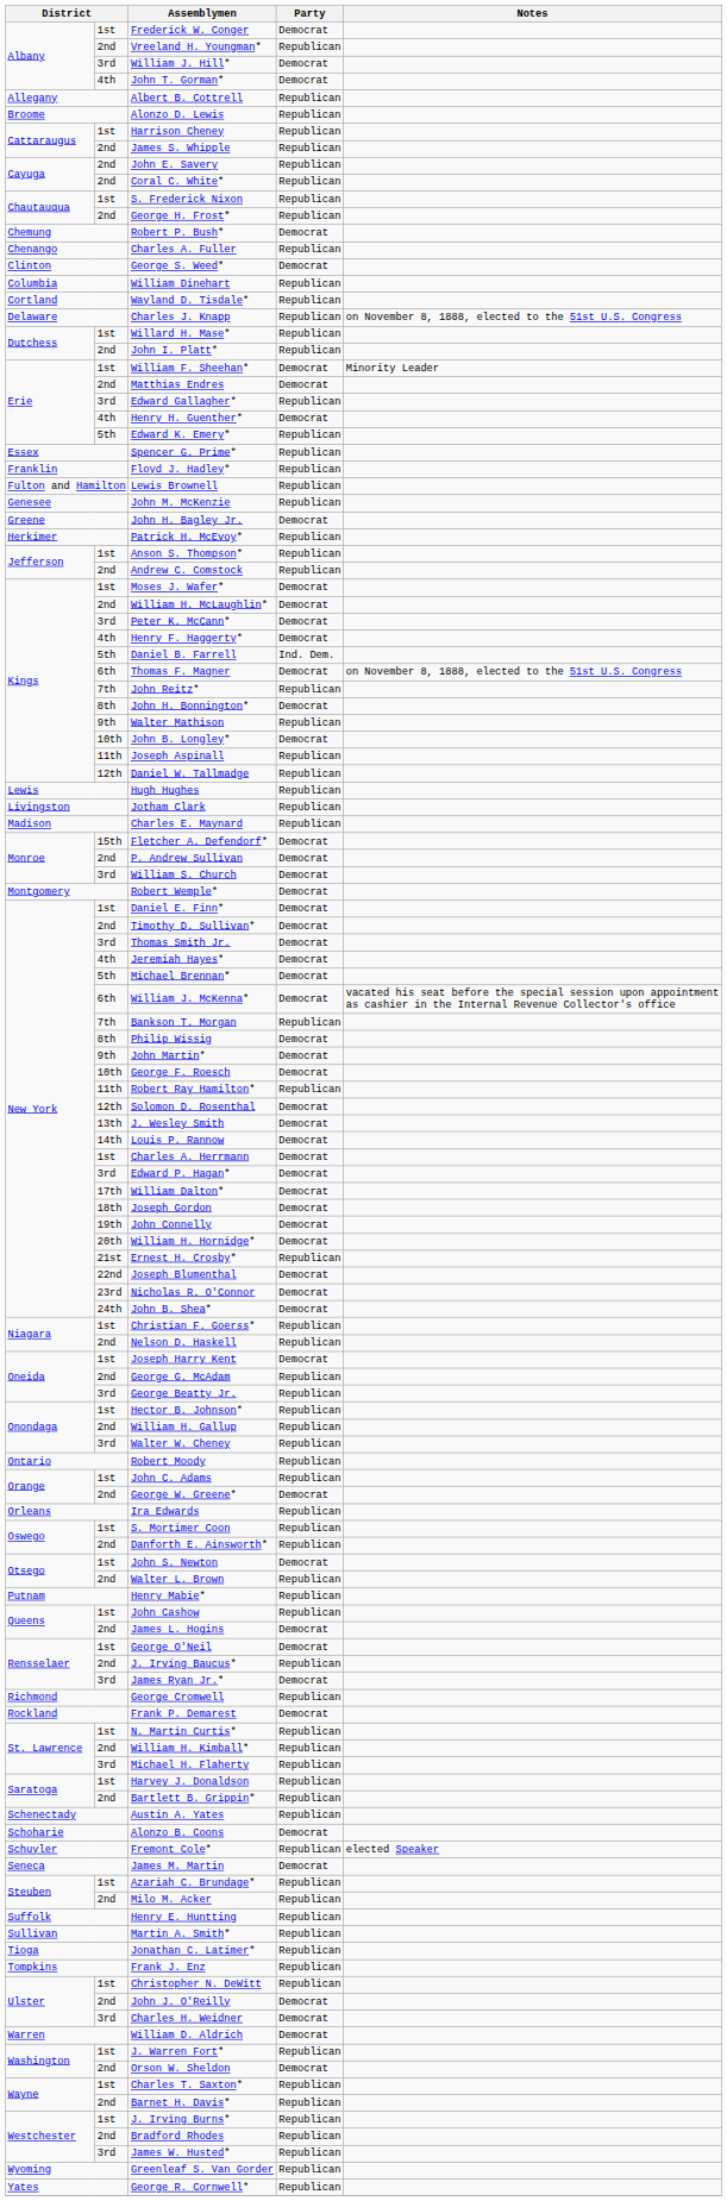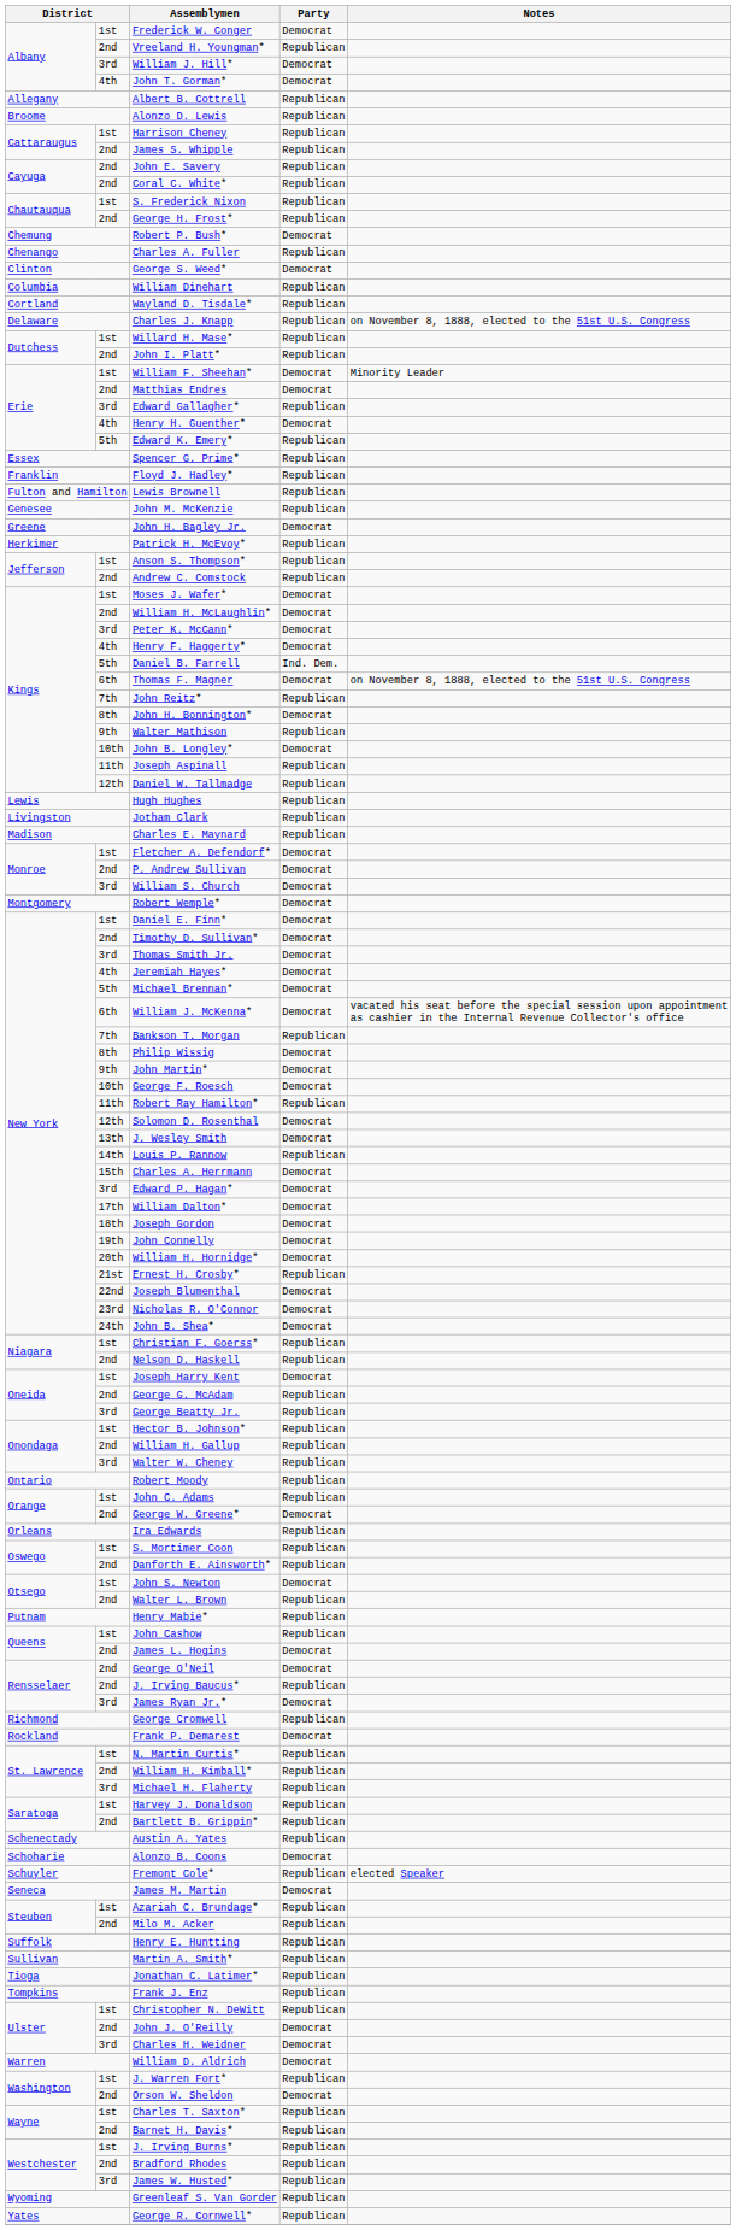 <table class=wikitable>
 <tr>
 <th colspan="2">District</th>
 <th>Assemblymen</th>
 <th>Party</th>
 <th>Notes</th>
 </tr>
 <tr>
 <td rowspan="4"><a href='#'>Albany</a></td>
 <td>1st</td>
 <td><a href='#'>Frederick W. Conger</a></td>
 <td>Democrat</td>
 <td></td>
 </tr>
 <tr>
 <td>2nd</td>
 <td><a href='#'>Vreeland H. Youngman</a>*</td>
 <td>Republican</td>
 <td></td>
 </tr>
 <tr>
 <td>3rd</td>
 <td><a href='#'>William J. Hill</a>*</td>
 <td>Democrat</td>
 <td></td>
 </tr>
 <tr>
 <td>4th</td>
 <td><a href='#'>John T. Gorman</a>*</td>
 <td>Democrat</td>
 <td></td>
 </tr>
 <tr>
 <td colspan="2"><a href='#'>Allegany</a></td>
 <td><a href='#'>Albert B. Cottrell</a></td>
 <td>Republican</td>
 <td></td>
 </tr>
 <tr>
 <td colspan="2"><a href='#'>Broome</a></td>
 <td><a href='#'>Alonzo D. Lewis</a></td>
 <td>Republican</td>
 <td></td>
 </tr>
 <tr>
 <td rowspan="2"><a href='#'>Cattaraugus</a></td>
 <td>1st</td>
 <td><a href='#'>Harrison Cheney</a></td>
 <td>Republican</td>
 <td></td>
 </tr>
 <tr>
 <td>2nd</td>
 <td><a href='#'>James S. Whipple</a></td>
 <td>Republican</td>
 <td></td>
 </tr>
 <tr>
 <td rowspan="2"><a href='#'>Cayuga</a></td>
 <td>2nd</td>
 <td><a href='#'>John E. Savery</a></td>
 <td>Republican</td>
 <td></td>
 </tr>
 <tr>
 <td>2nd</td>
 <td><a href='#'>Coral C. White</a>*</td>
 <td>Republican</td>
 <td></td>
 </tr>
 <tr>
 <td rowspan="2"><a href='#'>Chautauqua</a></td>
 <td>1st</td>
 <td><a href='#'>S. Frederick Nixon</a></td>
 <td>Republican</td>
 <td></td>
 </tr>
 <tr>
 <td>2nd</td>
 <td><a href='#'>George H. Frost</a>*</td>
 <td>Republican</td>
 <td></td>
 </tr>
 <tr>
 <td colspan="2"><a href='#'>Chemung</a></td>
 <td><a href='#'>Robert P. Bush</a>*</td>
 <td>Democrat</td>
 <td></td>
 </tr>
 <tr>
 <td colspan="2"><a href='#'>Chenango</a></td>
 <td><a href='#'>Charles A. Fuller</a></td>
 <td>Republican</td>
 <td></td>
 </tr>
 <tr>
 <td colspan="2"><a href='#'>Clinton</a></td>
 <td><a href='#'>George S. Weed</a>*</td>
 <td>Democrat</td>
 <td></td>
 </tr>
 <tr>
 <td colspan="2"><a href='#'>Columbia</a></td>
 <td><a href='#'>William Dinehart</a></td>
 <td>Republican</td>
 <td></td>
 </tr>
 <tr>
 <td colspan="2"><a href='#'>Cortland</a></td>
 <td><a href='#'>Wayland D. Tisdale</a>*</td>
 <td>Republican</td>
 <td></td>
 </tr>
 <tr>
 <td colspan="2"><a href='#'>Delaware</a></td>
 <td><a href='#'>Charles J. Knapp</a></td>
 <td>Republican</td>
 <td>on November 8, 1888, elected to the <a href='#'>51st U.S. Congress</a></td>
 </tr>
 <tr>
 <td rowspan="2"><a href='#'>Dutchess</a></td>
 <td>1st</td>
 <td><a href='#'>Willard H. Mase</a>*</td>
 <td>Republican</td>
 <td></td>
 </tr>
 <tr>
 <td>2nd</td>
 <td><a href='#'>John I. Platt</a>*</td>
 <td>Republican</td>
 <td></td>
 </tr>
 <tr>
 <td rowspan="5"><a href='#'>Erie</a></td>
 <td>1st</td>
 <td><a href='#'>William F. Sheehan</a>*</td>
 <td>Democrat</td>
 <td>Minority Leader</td>
 </tr>
 <tr>
 <td>2nd</td>
 <td><a href='#'>Matthias Endres</a></td>
 <td>Democrat</td>
 <td></td>
 </tr>
 <tr>
 <td>3rd</td>
 <td><a href='#'>Edward Gallagher</a>*</td>
 <td>Republican</td>
 <td></td>
 </tr>
 <tr>
 <td>4th</td>
 <td><a href='#'>Henry H. Guenther</a>*</td>
 <td>Democrat</td>
 <td></td>
 </tr>
 <tr>
 <td>5th</td>
 <td><a href='#'>Edward K. Emery</a>*</td>
 <td>Republican</td>
 <td></td>
 </tr>
 <tr>
 <td colspan="2"><a href='#'>Essex</a></td>
 <td><a href='#'>Spencer G. Prime</a>*</td>
 <td>Republican</td>
 <td></td>
 </tr>
 <tr>
 <td colspan="2"><a href='#'>Franklin</a></td>
 <td><a href='#'>Floyd J. Hadley</a>*</td>
 <td>Republican</td>
 <td></td>
 </tr>
 <tr>
 <td colspan="2"><a href='#'>Fulton</a> and <a href='#'>Hamilton</a></td>
 <td><a href='#'>Lewis Brownell</a></td>
 <td>Republican</td>
 <td></td>
 </tr>
 <tr>
 <td colspan="2"><a href='#'>Genesee</a></td>
 <td><a href='#'>John M. McKenzie</a></td>
 <td>Republican</td>
 <td></td>
 </tr>
 <tr>
 <td colspan="2"><a href='#'>Greene</a></td>
 <td><a href='#'>John H. Bagley Jr.</a></td>
 <td>Democrat</td>
 <td></td>
 </tr>
 <tr>
 <td colspan="2"><a href='#'>Herkimer</a></td>
 <td><a href='#'>Patrick H. McEvoy</a>*</td>
 <td>Republican</td>
 <td></td>
 </tr>
 <tr>
 <td rowspan="2"><a href='#'>Jefferson</a></td>
 <td>1st</td>
 <td><a href='#'>Anson S. Thompson</a>*</td>
 <td>Republican</td>
 <td></td>
 </tr>
 <tr>
 <td>2nd</td>
 <td><a href='#'>Andrew C. Comstock</a></td>
 <td>Republican</td>
 <td></td>
 </tr>
 <tr>
 <td rowspan="12"><a href='#'>Kings</a></td>
 <td>1st</td>
 <td><a href='#'>Moses J. Wafer</a>*</td>
 <td>Democrat</td>
 <td></td>
 </tr>
 <tr>
 <td>2nd</td>
 <td><a href='#'>William H. McLaughlin</a>*</td>
 <td>Democrat</td>
 <td></td>
 </tr>
 <tr>
 <td>3rd</td>
 <td><a href='#'>Peter K. McCann</a>*</td>
 <td>Democrat</td>
 <td></td>
 </tr>
 <tr>
 <td>4th</td>
 <td><a href='#'>Henry F. Haggerty</a>*</td>
 <td>Democrat</td>
 <td></td>
 </tr>
 <tr>
 <td>5th</td>
 <td><a href='#'>Daniel B. Farrell</a></td>
 <td>Ind. Dem.</td>
 <td></td>
 </tr>
 <tr>
 <td>6th</td>
 <td><a href='#'>Thomas F. Magner</a></td>
 <td>Democrat</td>
 <td>on November 8, 1888, elected to the <a href='#'>51st U.S. Congress</a></td>
 </tr>
 <tr>
 <td>7th</td>
 <td><a href='#'>John Reitz</a>*</td>
 <td>Republican</td>
 <td></td>
 </tr>
 <tr>
 <td>8th</td>
 <td><a href='#'>John H. Bonnington</a>*</td>
 <td>Democrat</td>
 <td></td>
 </tr>
 <tr>
 <td>9th</td>
 <td><a href='#'>Walter Mathison</a></td>
 <td>Republican</td>
 <td></td>
 </tr>
 <tr>
 <td>10th</td>
 <td><a href='#'>John B. Longley</a>*</td>
 <td>Democrat</td>
 <td></td>
 </tr>
 <tr>
 <td>11th</td>
 <td><a href='#'>Joseph Aspinall</a></td>
 <td>Republican</td>
 <td></td>
 </tr>
 <tr>
 <td>12th</td>
 <td><a href='#'>Daniel W. Tallmadge</a></td>
 <td>Republican</td>
 <td></td>
 </tr>
 <tr>
 <td colspan="2"><a href='#'>Lewis</a></td>
 <td><a href='#'>Hugh Hughes</a></td>
 <td>Republican</td>
 <td></td>
 </tr>
 <tr>
 <td colspan="2"><a href='#'>Livingston</a></td>
 <td><a href='#'>Jotham Clark</a></td>
 <td>Republican</td>
 <td></td>
 </tr>
 <tr>
 <td colspan="2"><a href='#'>Madison</a></td>
 <td><a href='#'>Charles E. Maynard</a></td>
 <td>Republican</td>
 <td></td>
 </tr>
 <tr>
 <td rowspan="3"><a href='#'>Monroe</a></td>
-<td>15th</td>
+<td>1st</td>
 <td><a href='#'>Fletcher A. Defendorf</a>*</td>
 <td>Democrat</td>
 <td></td>
 </tr>
 <tr>
 <td>2nd</td>
 <td><a href='#'>P. Andrew Sullivan</a></td>
 <td>Democrat</td>
 <td></td>
 </tr>
 <tr>
 <td>3rd</td>
 <td><a href='#'>William S. Church</a></td>
 <td>Democrat</td>
 <td></td>
 </tr>
 <tr>
 <td colspan="2"><a href='#'>Montgomery</a></td>
 <td><a href='#'>Robert Wemple</a>*</td>
 <td>Democrat</td>
 <td></td>
 </tr>
 <tr>
 <td rowspan="24"><a href='#'>New York</a></td>
 <td>1st</td>
 <td><a href='#'>Daniel E. Finn</a>*</td>
 <td>Democrat</td>
 <td></td>
 </tr>
 <tr>
 <td>2nd</td>
 <td><a href='#'>Timothy D. Sullivan</a>*</td>
 <td>Democrat</td>
 <td></td>
 </tr>
 <tr>
 <td>3rd</td>
 <td><a href='#'>Thomas Smith Jr.</a></td>
 <td>Democrat</td>
 <td></td>
 </tr>
 <tr>
 <td>4th</td>
 <td><a href='#'>Jeremiah Hayes</a>*</td>
 <td>Democrat</td>
 <td></td>
 </tr>
 <tr>
 <td>5th</td>
 <td><a href='#'>Michael Brennan</a>*</td>
 <td>Democrat</td>
 <td></td>
 </tr>
 <tr>
 <td>6th</td>
 <td><a href='#'>William J. McKenna</a>*</td>
 <td>Democrat</td>
 <td>vacated his seat before the special session upon appointment <br>as cashier in the Internal Revenue Collector's office</td>
 </tr>
 <tr>
 <td>7th</td>
 <td><a href='#'>Bankson T. Morgan</a></td>
 <td>Republican</td>
 <td></td>
 </tr>
 <tr>
 <td>8th</td>
 <td><a href='#'>Philip Wissig</a></td>
 <td>Democrat</td>
 <td></td>
 </tr>
 <tr>
 <td>9th</td>
 <td><a href='#'>John Martin</a>*</td>
 <td>Democrat</td>
 <td></td>
 </tr>
 <tr>
 <td>10th</td>
 <td><a href='#'>George F. Roesch</a></td>
 <td>Democrat</td>
 <td></td>
 </tr>
 <tr>
 <td>11th</td>
 <td><a href='#'>Robert Ray Hamilton</a>*</td>
 <td>Republican</td>
 <td></td>
 </tr>
 <tr>
 <td>12th</td>
 <td><a href='#'>Solomon D. Rosenthal</a></td>
 <td>Democrat</td>
 <td></td>
 </tr>
 <tr>
 <td>13th</td>
 <td><a href='#'>J. Wesley Smith</a></td>
 <td>Democrat</td>
 <td></td>
 </tr>
 <tr>
 <td>14th</td>
 <td><a href='#'>Louis P. Rannow</a></td>
-<td>Democrat</td>
+<td>Republican</td>
 <td></td>
 </tr>
 <tr>
-<td>1st</td>
+<td>15th</td>
 <td><a href='#'>Charles A. Herrmann</a></td>
 <td>Democrat</td>
 <td></td>
 </tr>
 <tr>
 <td>3rd</td>
 <td><a href='#'>Edward P. Hagan</a>*</td>
 <td>Democrat</td>
 <td></td>
 </tr>
 <tr>
 <td>17th</td>
 <td><a href='#'>William Dalton</a>*</td>
 <td>Democrat</td>
 <td></td>
 </tr>
 <tr>
 <td>18th</td>
 <td><a href='#'>Joseph Gordon</a></td>
 <td>Democrat</td>
 <td></td>
 </tr>
 <tr>
 <td>19th</td>
 <td><a href='#'>John Connelly</a></td>
 <td>Democrat</td>
 <td></td>
 </tr>
 <tr>
 <td>20th</td>
 <td><a href='#'>William H. Hornidge</a>*</td>
 <td>Democrat</td>
 <td></td>
 </tr>
 <tr>
 <td>21st</td>
 <td><a href='#'>Ernest H. Crosby</a>*</td>
 <td>Republican</td>
 <td></td>
 </tr>
 <tr>
 <td>22nd</td>
 <td><a href='#'>Joseph Blumenthal</a></td>
 <td>Democrat</td>
 <td></td>
 </tr>
 <tr>
 <td>23rd</td>
 <td><a href='#'>Nicholas R. O'Connor</a></td>
 <td>Democrat</td>
 <td></td>
 </tr>
 <tr>
 <td>24th</td>
 <td><a href='#'>John B. Shea</a>*</td>
 <td>Democrat</td>
 <td></td>
 </tr>
 <tr>
 <td rowspan="2"><a href='#'>Niagara</a></td>
 <td>1st</td>
 <td><a href='#'>Christian F. Goerss</a>*</td>
 <td>Republican</td>
 <td></td>
 </tr>
 <tr>
 <td>2nd</td>
 <td><a href='#'>Nelson D. Haskell</a></td>
 <td>Republican</td>
 <td></td>
 </tr>
 <tr>
 <td rowspan="3"><a href='#'>Oneida</a></td>
 <td>1st</td>
 <td><a href='#'>Joseph Harry Kent</a></td>
 <td>Democrat</td>
 <td></td>
 </tr>
 <tr>
 <td>2nd</td>
 <td><a href='#'>George G. McAdam</a></td>
 <td>Republican</td>
 <td></td>
 </tr>
 <tr>
 <td>3rd</td>
 <td><a href='#'>George Beatty Jr.</a></td>
 <td>Republican</td>
 <td></td>
 </tr>
 <tr>
 <td rowspan="3"><a href='#'>Onondaga</a></td>
 <td>1st</td>
 <td><a href='#'>Hector B. Johnson</a>*</td>
 <td>Republican</td>
 <td></td>
 </tr>
 <tr>
 <td>2nd</td>
 <td><a href='#'>William H. Gallup</a></td>
 <td>Republican</td>
 <td></td>
 </tr>
 <tr>
 <td>3rd</td>
 <td><a href='#'>Walter W. Cheney</a></td>
 <td>Republican</td>
 <td></td>
 </tr>
 <tr>
 <td colspan="2"><a href='#'>Ontario</a></td>
 <td><a href='#'>Robert Moody</a></td>
 <td>Republican</td>
 <td></td>
 </tr>
 <tr>
 <td rowspan="2"><a href='#'>Orange</a></td>
 <td>1st</td>
 <td><a href='#'>John C. Adams</a></td>
 <td>Republican</td>
 <td></td>
 </tr>
 <tr>
 <td>2nd</td>
 <td><a href='#'>George W. Greene</a>*</td>
 <td>Democrat</td>
 <td></td>
 </tr>
 <tr>
 <td colspan="2"><a href='#'>Orleans</a></td>
 <td><a href='#'>Ira Edwards</a></td>
 <td>Republican</td>
 <td></td>
 </tr>
 <tr>
 <td rowspan="2"><a href='#'>Oswego</a></td>
 <td>1st</td>
 <td><a href='#'>S. Mortimer Coon</a></td>
 <td>Republican</td>
 <td></td>
 </tr>
 <tr>
 <td>2nd</td>
 <td><a href='#'>Danforth E. Ainsworth</a>*</td>
 <td>Republican</td>
 <td></td>
 </tr>
 <tr>
 <td rowspan="2"><a href='#'>Otsego</a></td>
 <td>1st</td>
 <td><a href='#'>John S. Newton</a></td>
 <td>Democrat</td>
 <td></td>
 </tr>
 <tr>
 <td>2nd</td>
 <td><a href='#'>Walter L. Brown</a></td>
 <td>Republican</td>
 <td></td>
 </tr>
 <tr>
 <td colspan="2"><a href='#'>Putnam</a></td>
 <td><a href='#'>Henry Mabie</a>*</td>
 <td>Republican</td>
 <td></td>
 </tr>
 <tr>
 <td rowspan="2"><a href='#'>Queens</a></td>
 <td>1st</td>
 <td><a href='#'>John Cashow</a></td>
 <td>Republican</td>
 <td></td>
 </tr>
 <tr>
 <td>2nd</td>
 <td><a href='#'>James L. Hogins</a></td>
 <td>Democrat</td>
 <td></td>
 </tr>
 <tr>
 <td rowspan="3"><a href='#'>Rensselaer</a></td>
-<td>1st</td>
+<td>2nd</td>
 <td><a href='#'>George O'Neil</a></td>
 <td>Democrat</td>
 <td></td>
 </tr>
 <tr>
 <td>2nd</td>
 <td><a href='#'>J. Irving Baucus</a>*</td>
 <td>Republican</td>
 <td></td>
 </tr>
 <tr>
 <td>3rd</td>
 <td><a href='#'>James Ryan Jr.</a>*</td>
 <td>Democrat</td>
 <td></td>
 </tr>
 <tr>
 <td colspan="2"><a href='#'>Richmond</a></td>
 <td><a href='#'>George Cromwell</a></td>
 <td>Republican</td>
 <td></td>
 </tr>
 <tr>
 <td colspan="2"><a href='#'>Rockland</a></td>
 <td><a href='#'>Frank P. Demarest</a></td>
 <td>Democrat</td>
 <td></td>
 </tr>
 <tr>
 <td rowspan="3"><a href='#'>St. Lawrence</a></td>
 <td>1st</td>
 <td><a href='#'>N. Martin Curtis</a>*</td>
 <td>Republican</td>
 <td></td>
 </tr>
 <tr>
 <td>2nd</td>
 <td><a href='#'>William H. Kimball</a>*</td>
 <td>Republican</td>
 <td></td>
 </tr>
 <tr>
 <td>3rd</td>
 <td><a href='#'>Michael H. Flaherty</a></td>
 <td>Republican</td>
 <td></td>
 </tr>
 <tr>
 <td rowspan="2"><a href='#'>Saratoga</a></td>
 <td>1st</td>
 <td><a href='#'>Harvey J. Donaldson</a></td>
 <td>Republican</td>
 <td></td>
 </tr>
 <tr>
 <td>2nd</td>
 <td><a href='#'>Bartlett B. Grippin</a>*</td>
 <td>Republican</td>
 <td></td>
 </tr>
 <tr>
 <td colspan="2"><a href='#'>Schenectady</a></td>
 <td><a href='#'>Austin A. Yates</a></td>
 <td>Republican</td>
 <td></td>
 </tr>
 <tr>
 <td colspan="2"><a href='#'>Schoharie</a></td>
 <td><a href='#'>Alonzo B. Coons</a></td>
 <td>Democrat</td>
 <td></td>
 </tr>
 <tr>
 <td colspan="2"><a href='#'>Schuyler</a></td>
 <td><a href='#'>Fremont Cole</a>*</td>
 <td>Republican</td>
 <td>elected <a href='#'>Speaker</a></td>
 </tr>
 <tr>
 <td colspan="2"><a href='#'>Seneca</a></td>
 <td><a href='#'>James M. Martin</a></td>
 <td>Democrat</td>
 <td></td>
 </tr>
 <tr>
 <td rowspan="2"><a href='#'>Steuben</a></td>
 <td>1st</td>
 <td><a href='#'>Azariah C. Brundage</a>*</td>
 <td>Republican</td>
 <td></td>
 </tr>
 <tr>
 <td>2nd</td>
 <td><a href='#'>Milo M. Acker</a></td>
 <td>Republican</td>
 <td></td>
 </tr>
 <tr>
 <td colspan="2"><a href='#'>Suffolk</a></td>
 <td><a href='#'>Henry E. Huntting</a></td>
 <td>Republican</td>
 <td></td>
 </tr>
 <tr>
 <td colspan="2"><a href='#'>Sullivan</a></td>
 <td><a href='#'>Martin A. Smith</a>*</td>
 <td>Republican</td>
 <td></td>
 </tr>
 <tr>
 <td colspan="2"><a href='#'>Tioga</a></td>
 <td><a href='#'>Jonathan C. Latimer</a>*</td>
 <td>Republican</td>
 <td></td>
 </tr>
 <tr>
 <td colspan="2"><a href='#'>Tompkins</a></td>
 <td><a href='#'>Frank J. Enz</a></td>
 <td>Republican</td>
 <td></td>
 </tr>
 <tr>
 <td rowspan="3"><a href='#'>Ulster</a></td>
 <td>1st</td>
 <td><a href='#'>Christopher N. DeWitt</a></td>
 <td>Republican</td>
 <td></td>
 </tr>
 <tr>
 <td>2nd</td>
 <td><a href='#'>John J. O'Reilly</a></td>
 <td>Democrat</td>
 <td></td>
 </tr>
 <tr>
 <td>3rd</td>
 <td><a href='#'>Charles H. Weidner</a></td>
 <td>Democrat</td>
 <td></td>
 </tr>
 <tr>
 <td colspan="2"><a href='#'>Warren</a></td>
 <td><a href='#'>William D. Aldrich</a></td>
 <td>Democrat</td>
 <td></td>
 </tr>
 <tr>
 <td rowspan="2"><a href='#'>Washington</a></td>
 <td>1st</td>
 <td><a href='#'>J. Warren Fort</a>*</td>
 <td>Republican</td>
 <td></td>
 </tr>
 <tr>
 <td>2nd</td>
 <td><a href='#'>Orson W. Sheldon</a></td>
 <td>Democrat</td>
 <td></td>
 </tr>
 <tr>
 <td rowspan="2"><a href='#'>Wayne</a></td>
 <td>1st</td>
 <td><a href='#'>Charles T. Saxton</a>*</td>
 <td>Republican</td>
 <td></td>
 </tr>
 <tr>
 <td>2nd</td>
 <td><a href='#'>Barnet H. Davis</a>*</td>
 <td>Republican</td>
 <td></td>
 </tr>
 <tr>
 <td rowspan="3"><a href='#'>Westchester</a></td>
 <td>1st</td>
 <td><a href='#'>J. Irving Burns</a>*</td>
 <td>Republican</td>
 <td></td>
 </tr>
 <tr>
 <td>2nd</td>
 <td><a href='#'>Bradford Rhodes</a></td>
 <td>Republican</td>
 <td></td>
 </tr>
 <tr>
 <td>3rd</td>
 <td><a href='#'>James W. Husted</a>*</td>
 <td>Republican</td>
 <td></td>
 </tr>
 <tr>
 <td colspan="2"><a href='#'>Wyoming</a></td>
 <td><a href='#'>Greenleaf S. Van Gorder</a></td>
 <td>Republican</td>
 <td></td>
 </tr>
 <tr>
 <td colspan="2"><a href='#'>Yates</a></td>
 <td><a href='#'>George R. Cornwell</a>*</td>
 <td>Republican</td>
 <td></td>
 </tr>
 <tr>
 </tr>
 </table>
